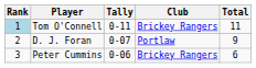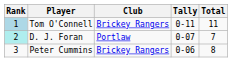 <table class="wikitable">
 <tr>
 <th>Rank</th>
 <th>Player</th>
+<th>Club</th>
 <th>Tally</th>
-<th>Club</th>
 <th>Total</th>
 </tr>
 <tr>
 <td rowspan="1" style="background: lightblue; text-align:center;">1</td>
 <td>Tom O'Connell</td>
+<td><a href='#'>Brickey Rangers</a></td>
 <td align=center>0-11</td>
-<td><a href='#'>Brickey Rangers</a></td>
 <td align=center>11</td>
 </tr>
 <tr>
-<td rowspan="1" style="text-align:center;">2</td>
+<td rowspan="1" style="background: paleturquoise; text-align:center;">2</td>
 <td>D. J. Foran</td>
+<td><a href='#'>Portlaw</a></td>
 <td align=center>0-07</td>
-<td><a href='#'>Portlaw</a></td>
-<td align=center>9</td>
+<td align=center>7</td>
 </tr>
 <tr>
 <td rowspan="1" style="text-align:center;">3</td>
 <td>Peter Cummins</td>
+<td><a href='#'>Brickey Rangers</a></td>
 <td align=center>0-06</td>
-<td><a href='#'>Brickey Rangers</a></td>
-<td align=center>6</td>
+<td align=center>8</td>
 </tr>
 </table>
